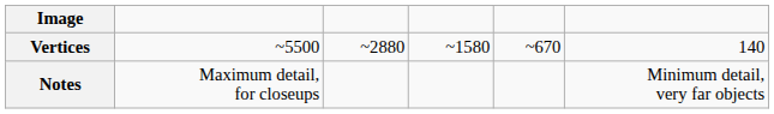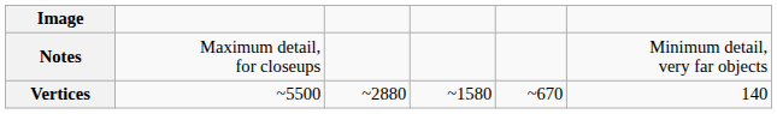 <table class="wikitable" width="700" style="text-align:right;">
 <tr>
 <th>Image</th>
 <td></td>
 <td></td>
 <td></td>
 <td></td>
 <td></td>
 </tr>
 <tr>
+<th>Notes</th>
+<td>Maximum detail, <br>for closeups</td>
+<td></td>
+<td></td>
+<td></td>
+<td>Minimum detail, <br>very far objects</td>
+</tr>
+<tr>
 <th>Vertices</th>
 <td>~5500</td>
 <td>~2880</td>
 <td>~1580</td>
 <td>~670</td>
 <td>140</td>
 </tr>
-<tr>
-<th>Notes</th>
-<td>Maximum detail, <br>for closeups</td>
-<td></td>
-<td></td>
-<td></td>
-<td>Minimum detail, <br>very far objects</td>
-</tr>
 </table>
